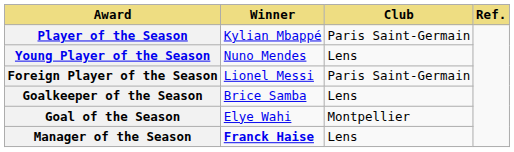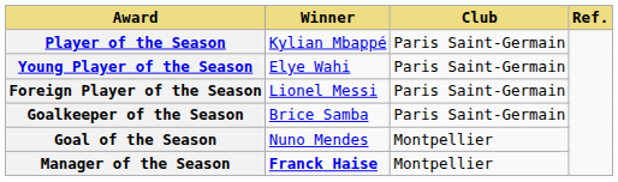 <table class="wikitable">
 <tr>
 <th style="background-color: #eedd82">Award</th>
 <th style="background-color: #eedd82">Winner</th>
 <th style="background-color: #eedd82">Club</th>
 <th style="background-color: #eedd82">Ref.</th>
 </tr>
 <tr>
 <th><a href='#'>Player of the Season</a></th>
 <td> <a href='#'>Kylian Mbappé</a></td>
 <td>Paris Saint-Germain</td>
 <td rowspan="6"></td>
 </tr>
 <tr>
 <th><a href='#'>Young Player of the Season</a></th>
-<td> <a href='#'>Nuno Mendes</a></td>
-<td>Lens</td>
+<td> <a href='#'>Elye Wahi</a></td>
+<td>Paris Saint-Germain</td>
 </tr>
 <tr>
 <th>Foreign Player of the Season</th>
 <td> <a href='#'>Lionel Messi</a></td>
 <td>Paris Saint-Germain</td>
 </tr>
 <tr>
 <th>Goalkeeper of the Season</th>
 <td> <a href='#'>Brice Samba</a></td>
-<td>Lens</td>
+<td>Paris Saint-Germain</td>
 </tr>
 <tr>
 <th>Goal of the Season</th>
-<td> <a href='#'>Elye Wahi</a></td>
+<td> <a href='#'>Nuno Mendes</a></td>
 <td>Montpellier</td>
 </tr>
 <tr>
 <th>Manager of the Season</th>
 <td><strong> <a href='#'>Franck Haise</a></strong></td>
-<td>Lens</td>
+<td>Montpellier</td>
 </tr>
 </table>
